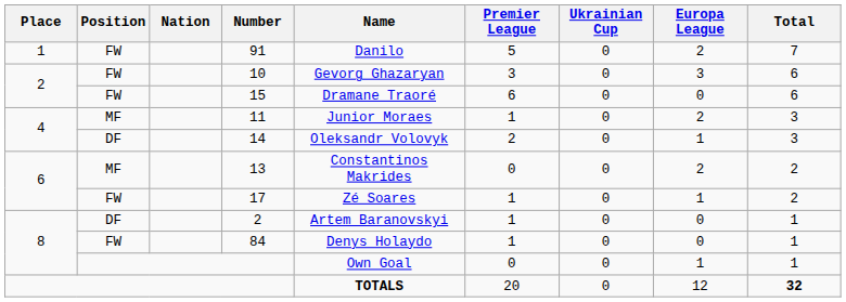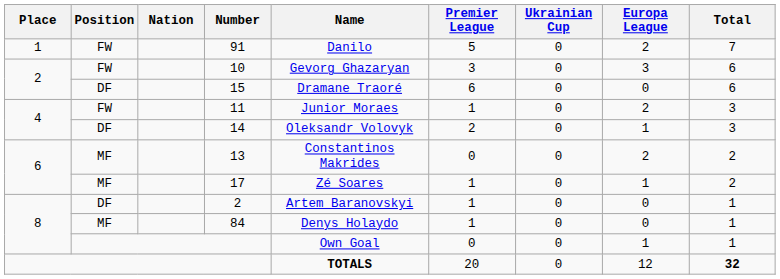 <table class="wikitable" style="font-size: 95%; text-align: center;">
 <tr>
 <th width=60>Place</th>
 <th width=60>Position</th>
 <th width=60>Nation</th>
 <th width=60>Number</th>
 <th width=150>Name</th>
 <th width=80><a href='#'>Premier League</a></th>
 <th width=80><a href='#'>Ukrainian Cup</a></th>
 <th width=80><a href='#'>Europa League</a></th>
 <th width=80><strong>Total</strong></th>
 </tr>
 <tr>
 <td>1</td>
 <td>FW</td>
 <td></td>
 <td>91</td>
 <td><a href='#'>Danilo</a></td>
 <td>5</td>
 <td>0</td>
 <td>2</td>
 <td>7</td>
 </tr>
 <tr>
 <td rowspan="2">2</td>
 <td>FW</td>
 <td></td>
 <td>10</td>
 <td><a href='#'>Gevorg Ghazaryan</a></td>
 <td>3</td>
 <td>0</td>
 <td>3</td>
 <td>6</td>
 </tr>
 <tr>
-<td>FW</td>
+<td>DF</td>
 <td></td>
 <td>15</td>
 <td><a href='#'>Dramane Traoré</a></td>
 <td>6</td>
 <td>0</td>
 <td>0</td>
 <td>6</td>
 </tr>
 <tr>
 <td rowspan="2">4</td>
-<td>MF</td>
+<td>FW</td>
 <td></td>
 <td>11</td>
 <td><a href='#'>Junior Moraes</a></td>
 <td>1</td>
 <td>0</td>
 <td>2</td>
 <td>3</td>
 </tr>
 <tr>
 <td>DF</td>
 <td></td>
 <td>14</td>
 <td><a href='#'>Oleksandr Volovyk</a></td>
 <td>2</td>
 <td>0</td>
 <td>1</td>
 <td>3</td>
 </tr>
 <tr>
 <td rowspan="2">6</td>
 <td>MF</td>
 <td></td>
 <td>13</td>
 <td><a href='#'>Constantinos Makrides</a></td>
 <td>0</td>
 <td>0</td>
 <td>2</td>
 <td>2</td>
 </tr>
 <tr>
-<td>FW</td>
+<td>MF</td>
 <td></td>
 <td>17</td>
 <td><a href='#'>Zé Soares</a></td>
 <td>1</td>
 <td>0</td>
 <td>1</td>
 <td>2</td>
 </tr>
 <tr>
 <td rowspan="3">8</td>
 <td>DF</td>
 <td></td>
 <td>2</td>
 <td><a href='#'>Artem Baranovskyi</a></td>
 <td>1</td>
 <td>0</td>
 <td>0</td>
 <td>1</td>
 </tr>
 <tr>
-<td>FW</td>
+<td>MF</td>
 <td></td>
 <td>84</td>
 <td><a href='#'>Denys Holaydo</a></td>
 <td>1</td>
 <td>0</td>
 <td>0</td>
 <td>1</td>
 </tr>
 <tr>
 <td colspan="3"></td>
 <td><a href='#'>Own Goal</a></td>
 <td>0</td>
 <td>0</td>
 <td>1</td>
 <td>1</td>
 </tr>
 <tr>
 <td colspan="4"></td>
 <td><strong>TOTALS</strong></td>
 <td>20</td>
 <td>0</td>
 <td>12</td>
 <td><strong>32</strong></td>
 </tr>
 </table>
